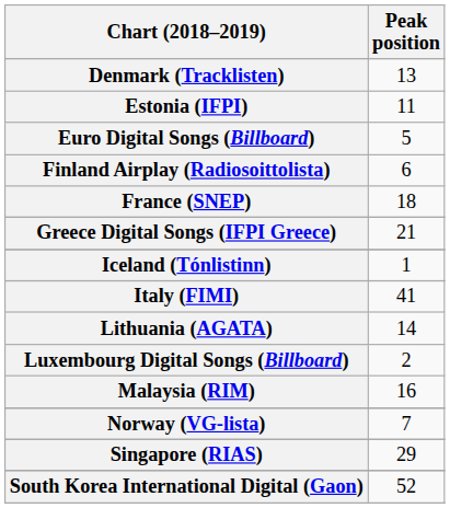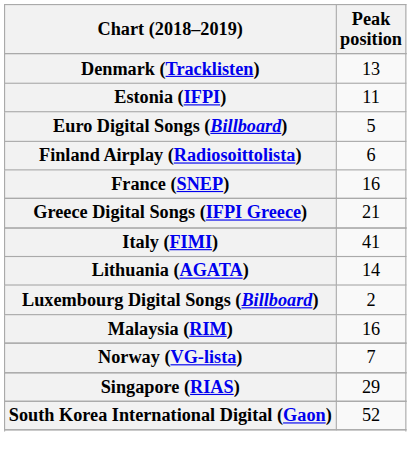 <table class="wikitable sortable plainrowheaders" style="text-align:center">
 <tr>
 <th scope="col">Chart (2018–2019)</th>
 <th scope="col">Peak<br> position</th>
 </tr>
 <tr>
 </tr>
 <tr>
 </tr>
 <tr>
 </tr>
 <tr>
 </tr>
 <tr>
 </tr>
 <tr>
 </tr>
 <tr>
 </tr>
 <tr>
 <th scope="row">Denmark (<a href='#'>Tracklisten</a>)</th>
 <td>13</td>
 </tr>
 <tr>
 <th scope="row">Estonia (<a href='#'>IFPI</a>)</th>
 <td>11</td>
 </tr>
 <tr>
 <th scope="row">Euro Digital Songs (<a href='#'><em>Billboard</em></a>)</th>
 <td>5</td>
 </tr>
 <tr>
 <th scope="row">Finland Airplay (<a href='#'>Radiosoittolista</a>)</th>
 <td>6</td>
 </tr>
 <tr>
 <th scope="row">France (<a href='#'>SNEP</a>)</th>
-<td>18</td>
+<td>16</td>
 </tr>
 <tr>
 </tr>
 <tr>
 <th scope="row">Greece Digital Songs (<a href='#'>IFPI Greece</a>)</th>
 <td>21</td>
 </tr>
 <tr>
 </tr>
 <tr>
 </tr>
 <tr>
-</tr>
-<tr>
-<th scope="row">Iceland (<a href='#'>Tónlistinn</a>)</th>
-<td>1</td>
 </tr>
 <tr>
 </tr>
 <tr>
 <th scope="row">Italy (<a href='#'>FIMI</a>)</th>
 <td>41</td>
 </tr>
 <tr>
 <th scope="row">Lithuania (<a href='#'>AGATA</a>)</th>
 <td>14</td>
 </tr>
 <tr>
 <th scope="row">Luxembourg Digital Songs (<a href='#'><em>Billboard</em></a>)</th>
 <td>2</td>
 </tr>
 <tr>
 <th scope="row">Malaysia (<a href='#'>RIM</a>)</th>
 <td>16</td>
 </tr>
 <tr>
 </tr>
 <tr>
 </tr>
 <tr>
 </tr>
 <tr>
 <th scope="row">Norway (<a href='#'>VG-lista</a>)</th>
 <td>7</td>
 </tr>
 <tr>
 </tr>
 <tr>
 </tr>
 <tr>
 <th scope="row">Singapore (<a href='#'>RIAS</a>)</th>
 <td>29</td>
 </tr>
 <tr>
 </tr>
 <tr>
 </tr>
 <tr>
 <th scope="row">South Korea International Digital (<a href='#'>Gaon</a>)</th>
 <td>52</td>
 </tr>
 <tr>
 </tr>
 <tr>
 </tr>
 <tr>
 </tr>
 <tr>
 </tr>
 <tr>
 </tr>
 <tr>
 </tr>
 </table>
